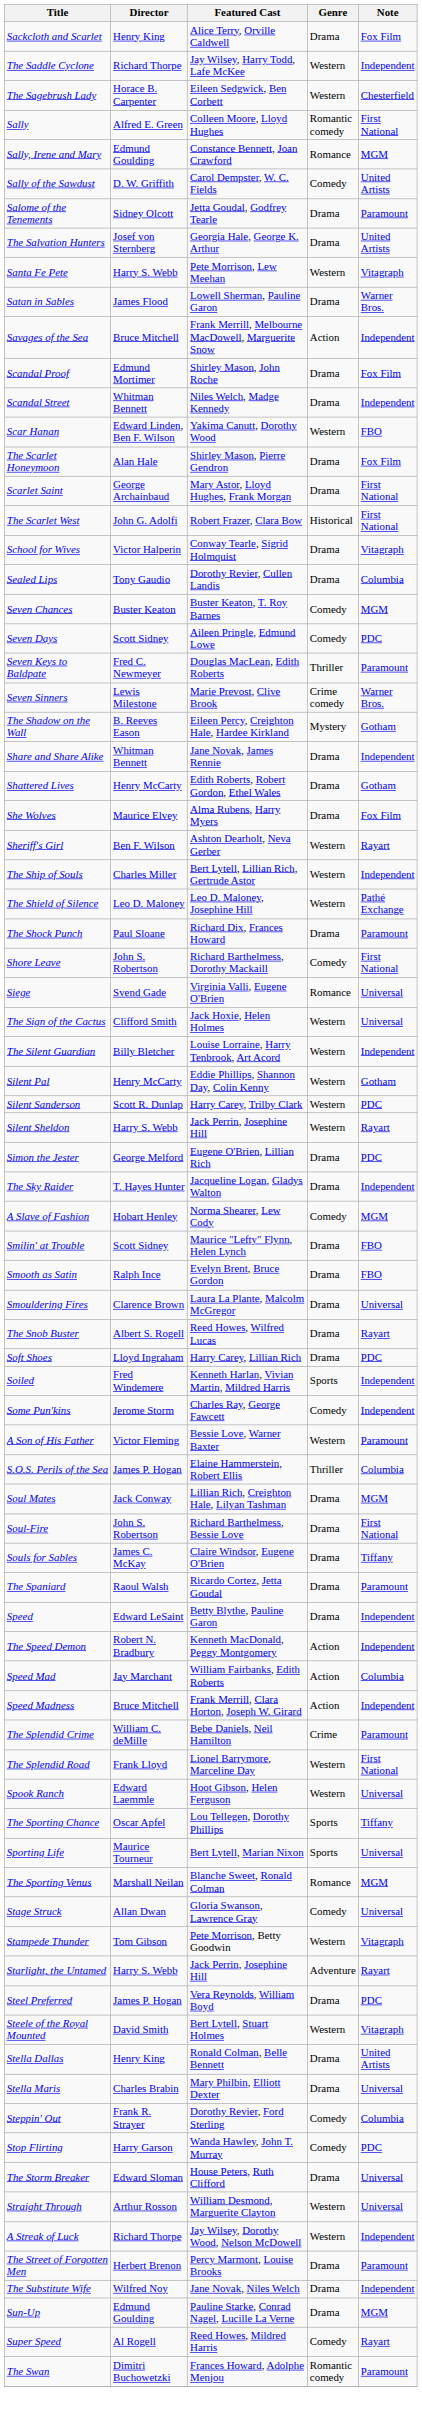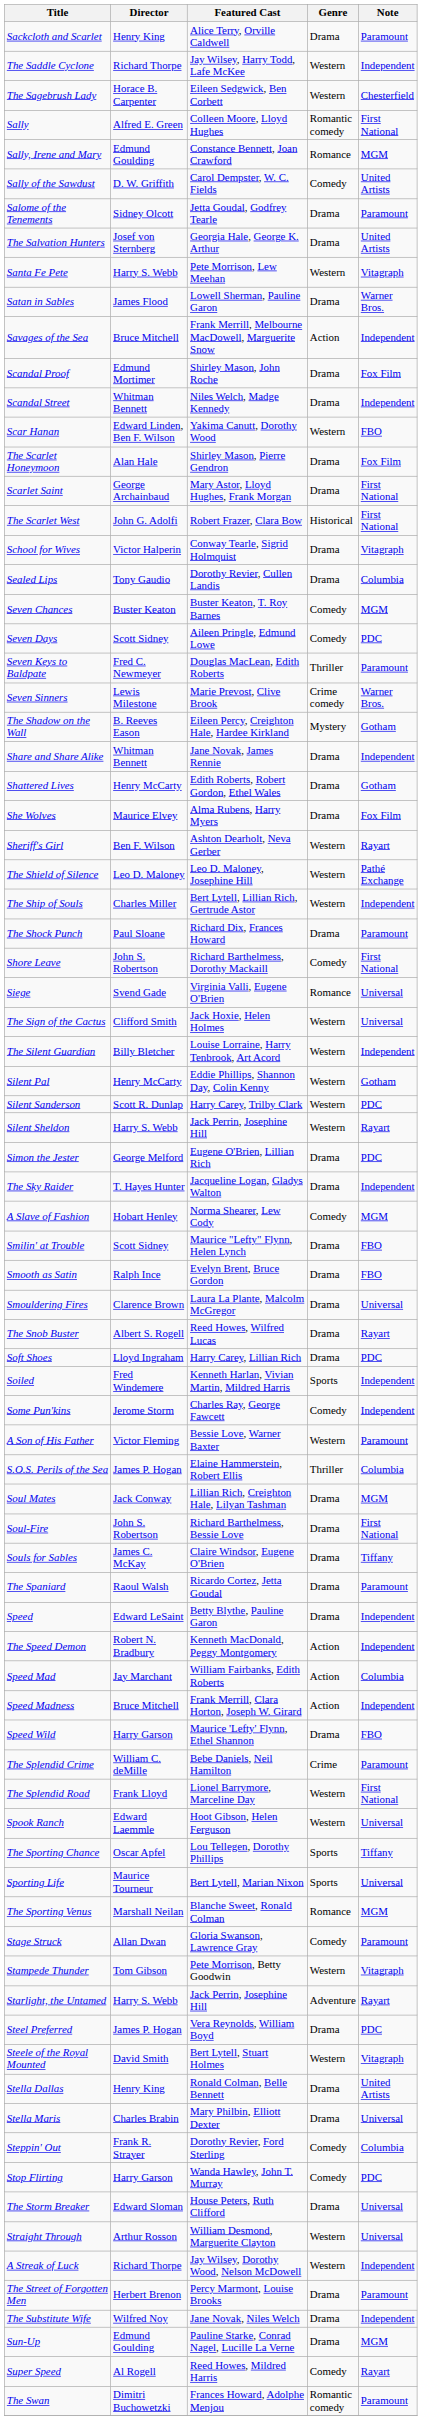 <table class="wikitable">
 <tr>
 <th style="width:30%;">Title</th>
 <th style="width:20%;">Director</th>
 <th style="width:34%;">Featured Cast</th>
 <th style="width:10%;">Genre</th>
 <th style="width:10%;">Note</th>
 </tr>
 <tr>
 <td><em><a href='#'>Sackcloth and Scarlet</a></em></td>
 <td><a href='#'>Henry King</a></td>
 <td><a href='#'>Alice Terry</a>, <a href='#'>Orville Caldwell</a></td>
 <td>Drama</td>
-<td><a href='#'>Fox Film</a></td>
+<td><a href='#'>Paramount</a></td>
 </tr>
 <tr>
 <td><em><a href='#'>The Saddle Cyclone</a></em></td>
 <td><a href='#'>Richard Thorpe</a></td>
 <td><a href='#'>Jay Wilsey</a>, <a href='#'>Harry Todd</a>, <a href='#'>Lafe McKee</a></td>
 <td>Western</td>
 <td><a href='#'>Independent</a></td>
 </tr>
 <tr>
 <td><em><a href='#'>The Sagebrush Lady</a></em></td>
 <td><a href='#'>Horace B. Carpenter</a></td>
 <td><a href='#'>Eileen Sedgwick</a>, <a href='#'>Ben Corbett</a></td>
 <td>Western</td>
 <td><a href='#'>Chesterfield</a></td>
 </tr>
 <tr>
 <td><em><a href='#'>Sally</a></em></td>
 <td><a href='#'>Alfred E. Green</a></td>
 <td><a href='#'>Colleen Moore</a>, <a href='#'>Lloyd Hughes</a></td>
 <td>Romantic comedy</td>
 <td><a href='#'>First National</a></td>
 </tr>
 <tr>
 <td><em><a href='#'>Sally, Irene and Mary</a></em></td>
 <td><a href='#'>Edmund Goulding</a></td>
 <td><a href='#'>Constance Bennett</a>, <a href='#'>Joan Crawford</a></td>
 <td>Romance</td>
 <td><a href='#'>MGM</a></td>
 </tr>
 <tr>
 <td><em><a href='#'>Sally of the Sawdust</a></em></td>
 <td><a href='#'>D. W. Griffith</a></td>
 <td><a href='#'>Carol Dempster</a>, <a href='#'>W. C. Fields</a></td>
 <td>Comedy</td>
 <td><a href='#'>United Artists</a></td>
 </tr>
 <tr>
 <td><em><a href='#'>Salome of the Tenements</a></em></td>
 <td><a href='#'>Sidney Olcott</a></td>
 <td><a href='#'>Jetta Goudal</a>, <a href='#'>Godfrey Tearle</a></td>
 <td>Drama</td>
 <td><a href='#'>Paramount</a></td>
 </tr>
 <tr>
 <td><em><a href='#'>The Salvation Hunters</a></em></td>
 <td><a href='#'>Josef von Sternberg</a></td>
 <td><a href='#'>Georgia Hale</a>, <a href='#'>George K. Arthur</a></td>
 <td>Drama</td>
 <td><a href='#'>United Artists</a></td>
 </tr>
 <tr>
 <td><em><a href='#'>Santa Fe Pete</a></em></td>
 <td><a href='#'>Harry S. Webb</a></td>
 <td><a href='#'>Pete Morrison</a>, <a href='#'>Lew Meehan</a></td>
 <td>Western</td>
 <td><a href='#'>Vitagraph</a></td>
 </tr>
 <tr>
 <td><em><a href='#'>Satan in Sables</a></em></td>
 <td><a href='#'>James Flood</a></td>
 <td><a href='#'>Lowell Sherman</a>, <a href='#'>Pauline Garon</a></td>
 <td>Drama</td>
 <td><a href='#'>Warner Bros.</a></td>
 </tr>
 <tr>
 <td><em><a href='#'>Savages of the Sea</a></em></td>
 <td><a href='#'>Bruce Mitchell</a></td>
 <td><a href='#'>Frank Merrill</a>, <a href='#'>Melbourne MacDowell</a>, <a href='#'>Marguerite Snow</a></td>
 <td>Action</td>
 <td><a href='#'>Independent</a></td>
 </tr>
 <tr>
 <td><em><a href='#'>Scandal Proof</a></em></td>
 <td><a href='#'>Edmund Mortimer</a></td>
 <td><a href='#'>Shirley Mason</a>, <a href='#'>John Roche</a></td>
 <td>Drama</td>
 <td><a href='#'>Fox Film</a></td>
 </tr>
 <tr>
 <td><em><a href='#'>Scandal Street</a></em></td>
 <td><a href='#'>Whitman Bennett</a></td>
 <td><a href='#'>Niles Welch</a>, <a href='#'>Madge Kennedy</a></td>
 <td>Drama</td>
 <td><a href='#'>Independent</a></td>
 </tr>
 <tr>
 <td><em><a href='#'>Scar Hanan</a></em></td>
 <td><a href='#'>Edward Linden</a>, <a href='#'>Ben F. Wilson</a></td>
 <td><a href='#'>Yakima Canutt</a>, <a href='#'>Dorothy Wood</a></td>
 <td>Western</td>
 <td><a href='#'>FBO</a></td>
 </tr>
 <tr>
 <td><em><a href='#'>The Scarlet Honeymoon</a></em></td>
 <td><a href='#'>Alan Hale</a></td>
 <td><a href='#'>Shirley Mason</a>, <a href='#'>Pierre Gendron</a></td>
 <td>Drama</td>
 <td><a href='#'>Fox Film</a></td>
 </tr>
 <tr>
 <td><em><a href='#'>Scarlet Saint</a></em></td>
 <td><a href='#'>George Archainbaud</a></td>
 <td><a href='#'>Mary Astor</a>, <a href='#'>Lloyd Hughes</a>, <a href='#'>Frank Morgan</a></td>
 <td>Drama</td>
 <td><a href='#'>First National</a></td>
 </tr>
 <tr>
 <td><em><a href='#'>The Scarlet West</a></em></td>
 <td><a href='#'>John G. Adolfi</a></td>
 <td><a href='#'>Robert Frazer</a>, <a href='#'>Clara Bow</a></td>
 <td>Historical</td>
 <td><a href='#'>First National</a></td>
 </tr>
 <tr>
 <td><em><a href='#'>School for Wives</a></em></td>
 <td><a href='#'>Victor Halperin</a></td>
 <td><a href='#'>Conway Tearle</a>, <a href='#'>Sigrid Holmquist</a></td>
 <td>Drama</td>
 <td><a href='#'>Vitagraph</a></td>
 </tr>
 <tr>
 <td><em><a href='#'>Sealed Lips</a></em></td>
 <td><a href='#'>Tony Gaudio</a></td>
 <td><a href='#'>Dorothy Revier</a>, <a href='#'>Cullen Landis</a></td>
 <td>Drama</td>
 <td><a href='#'>Columbia</a></td>
 </tr>
 <tr>
 <td><em><a href='#'>Seven Chances</a></em></td>
 <td><a href='#'>Buster Keaton</a></td>
 <td><a href='#'>Buster Keaton</a>, <a href='#'>T. Roy Barnes</a></td>
 <td>Comedy</td>
 <td><a href='#'>MGM</a></td>
 </tr>
 <tr>
 <td><em><a href='#'>Seven Days</a></em></td>
 <td><a href='#'>Scott Sidney</a></td>
 <td><a href='#'>Aileen Pringle</a>, <a href='#'>Edmund Lowe</a></td>
 <td>Comedy</td>
 <td><a href='#'>PDC</a></td>
 </tr>
 <tr>
 <td><em><a href='#'>Seven Keys to Baldpate</a></em></td>
 <td><a href='#'>Fred C. Newmeyer</a></td>
 <td><a href='#'>Douglas MacLean</a>, <a href='#'>Edith Roberts</a></td>
 <td>Thriller</td>
 <td><a href='#'>Paramount</a></td>
 </tr>
 <tr>
 <td><em><a href='#'>Seven Sinners</a></em></td>
 <td><a href='#'>Lewis Milestone</a></td>
 <td><a href='#'>Marie Prevost</a>, <a href='#'>Clive Brook</a></td>
 <td>Crime comedy</td>
 <td><a href='#'>Warner Bros.</a></td>
 </tr>
 <tr>
 <td><em><a href='#'>The Shadow on the Wall</a></em></td>
 <td><a href='#'>B. Reeves Eason</a></td>
 <td><a href='#'>Eileen Percy</a>, <a href='#'>Creighton Hale</a>, <a href='#'>Hardee Kirkland</a></td>
 <td>Mystery</td>
 <td><a href='#'>Gotham</a></td>
 </tr>
 <tr>
 <td><em><a href='#'>Share and Share Alike</a></em></td>
 <td><a href='#'>Whitman Bennett</a></td>
 <td><a href='#'>Jane Novak</a>, <a href='#'>James Rennie</a></td>
 <td>Drama</td>
 <td><a href='#'>Independent</a></td>
 </tr>
 <tr>
 <td><em><a href='#'>Shattered Lives</a></em></td>
 <td><a href='#'>Henry McCarty</a></td>
 <td><a href='#'>Edith Roberts</a>, <a href='#'>Robert Gordon</a>, <a href='#'>Ethel Wales</a></td>
 <td>Drama</td>
 <td><a href='#'>Gotham</a></td>
 </tr>
 <tr>
 <td><em><a href='#'>She Wolves</a></em></td>
 <td><a href='#'>Maurice Elvey</a></td>
 <td><a href='#'>Alma Rubens</a>, <a href='#'>Harry Myers</a></td>
 <td>Drama</td>
 <td><a href='#'>Fox Film</a></td>
 </tr>
 <tr>
 <td><em><a href='#'>Sheriff's Girl</a></em></td>
 <td><a href='#'>Ben F. Wilson</a></td>
 <td><a href='#'>Ashton Dearholt</a>, <a href='#'>Neva Gerber</a></td>
 <td>Western</td>
 <td><a href='#'>Rayart</a></td>
 </tr>
 <tr>
+<td><em><a href='#'>The Shield of Silence</a></em></td>
+<td><a href='#'>Leo D. Maloney</a></td>
+<td><a href='#'>Leo D. Maloney</a>, <a href='#'>Josephine Hill</a></td>
+<td>Western</td>
+<td><a href='#'>Pathé Exchange</a></td>
+</tr>
+<tr>
 <td><em><a href='#'>The Ship of Souls</a></em></td>
 <td><a href='#'>Charles Miller</a></td>
 <td><a href='#'>Bert Lytell</a>, <a href='#'>Lillian Rich</a>, <a href='#'>Gertrude Astor</a></td>
 <td>Western</td>
 <td><a href='#'>Independent</a></td>
-</tr>
-<tr>
-<td><em><a href='#'>The Shield of Silence</a></em></td>
-<td><a href='#'>Leo D. Maloney</a></td>
-<td><a href='#'>Leo D. Maloney</a>, <a href='#'>Josephine Hill</a></td>
-<td>Western</td>
-<td><a href='#'>Pathé Exchange</a></td>
 </tr>
 <tr>
 <td><em><a href='#'>The Shock Punch</a></em></td>
 <td><a href='#'>Paul Sloane</a></td>
 <td><a href='#'>Richard Dix</a>, <a href='#'>Frances Howard</a></td>
 <td>Drama</td>
 <td><a href='#'>Paramount</a></td>
 </tr>
 <tr>
 <td><em><a href='#'>Shore Leave</a></em></td>
 <td><a href='#'>John S. Robertson</a></td>
 <td><a href='#'>Richard Barthelmess</a>, <a href='#'>Dorothy Mackaill</a></td>
 <td>Comedy</td>
 <td><a href='#'>First National</a></td>
 </tr>
 <tr>
 <td><em><a href='#'>Siege</a></em></td>
 <td><a href='#'>Svend Gade</a></td>
 <td><a href='#'>Virginia Valli</a>, <a href='#'>Eugene O'Brien</a></td>
 <td>Romance</td>
 <td><a href='#'>Universal</a></td>
 </tr>
 <tr>
 <td><em><a href='#'>The Sign of the Cactus</a></em></td>
 <td><a href='#'>Clifford Smith</a></td>
 <td><a href='#'>Jack Hoxie</a>, <a href='#'>Helen Holmes</a></td>
 <td>Western</td>
 <td><a href='#'>Universal</a></td>
 </tr>
 <tr>
 <td><em><a href='#'>The Silent Guardian</a></em></td>
 <td><a href='#'>Billy Bletcher</a></td>
 <td><a href='#'>Louise Lorraine</a>, <a href='#'>Harry Tenbrook</a>, <a href='#'>Art Acord</a></td>
 <td>Western</td>
 <td><a href='#'>Independent</a></td>
 </tr>
 <tr>
 <td><em><a href='#'>Silent Pal</a></em></td>
 <td><a href='#'>Henry McCarty</a></td>
 <td><a href='#'>Eddie Phillips</a>, <a href='#'>Shannon Day</a>, <a href='#'>Colin Kenny</a></td>
 <td>Western</td>
 <td><a href='#'>Gotham</a></td>
 </tr>
 <tr>
 <td><em><a href='#'>Silent Sanderson</a></em></td>
 <td><a href='#'>Scott R. Dunlap</a></td>
 <td><a href='#'>Harry Carey</a>, <a href='#'>Trilby Clark</a></td>
 <td>Western</td>
 <td><a href='#'>PDC</a></td>
 </tr>
 <tr>
 <td><em><a href='#'>Silent Sheldon</a></em></td>
 <td><a href='#'>Harry S. Webb</a></td>
 <td><a href='#'>Jack Perrin</a>, <a href='#'>Josephine Hill</a></td>
 <td>Western</td>
 <td><a href='#'>Rayart</a></td>
 </tr>
 <tr>
 <td><em><a href='#'>Simon the Jester</a></em></td>
 <td><a href='#'>George Melford</a></td>
 <td><a href='#'>Eugene O'Brien</a>, <a href='#'>Lillian Rich</a></td>
 <td>Drama</td>
 <td><a href='#'>PDC</a></td>
 </tr>
 <tr>
 <td><em><a href='#'>The Sky Raider</a></em></td>
 <td><a href='#'>T. Hayes Hunter</a></td>
 <td><a href='#'>Jacqueline Logan</a>, <a href='#'>Gladys Walton</a></td>
 <td>Drama</td>
 <td><a href='#'>Independent</a></td>
 </tr>
 <tr>
 <td><em><a href='#'>A Slave of Fashion</a></em></td>
 <td><a href='#'>Hobart Henley</a></td>
 <td><a href='#'>Norma Shearer</a>, <a href='#'>Lew Cody</a></td>
 <td>Comedy</td>
 <td><a href='#'>MGM</a></td>
 </tr>
 <tr>
 <td><em><a href='#'>Smilin' at Trouble</a></em></td>
 <td><a href='#'>Scott Sidney</a></td>
 <td><a href='#'>Maurice "Lefty" Flynn</a>, <a href='#'>Helen Lynch</a></td>
 <td>Drama</td>
 <td><a href='#'>FBO</a></td>
 </tr>
 <tr>
 <td><em><a href='#'>Smooth as Satin</a></em></td>
 <td><a href='#'>Ralph Ince</a></td>
 <td><a href='#'>Evelyn Brent</a>, <a href='#'>Bruce Gordon</a></td>
 <td>Drama</td>
 <td><a href='#'>FBO</a></td>
 </tr>
 <tr>
 <td><em><a href='#'>Smouldering Fires</a></em></td>
 <td><a href='#'>Clarence Brown</a></td>
 <td><a href='#'>Laura La Plante</a>, <a href='#'>Malcolm McGregor</a></td>
 <td>Drama</td>
 <td><a href='#'>Universal</a></td>
 </tr>
 <tr>
 <td><em><a href='#'>The Snob Buster</a></em></td>
 <td><a href='#'>Albert S. Rogell</a></td>
 <td><a href='#'>Reed Howes</a>, <a href='#'>Wilfred Lucas</a></td>
 <td>Drama</td>
 <td><a href='#'>Rayart</a></td>
 </tr>
 <tr>
 <td><em><a href='#'>Soft Shoes</a></em></td>
 <td><a href='#'>Lloyd Ingraham</a></td>
 <td><a href='#'>Harry Carey</a>, <a href='#'>Lillian Rich</a></td>
 <td>Drama</td>
 <td><a href='#'>PDC</a></td>
 </tr>
 <tr>
 <td><em><a href='#'>Soiled</a></em></td>
 <td><a href='#'>Fred Windemere</a></td>
 <td><a href='#'>Kenneth Harlan</a>, <a href='#'>Vivian Martin</a>, <a href='#'>Mildred Harris</a></td>
 <td>Sports</td>
 <td><a href='#'>Independent</a></td>
 </tr>
 <tr>
 <td><em><a href='#'>Some Pun'kins</a></em></td>
 <td><a href='#'>Jerome Storm</a></td>
 <td><a href='#'>Charles Ray</a>, <a href='#'>George Fawcett</a></td>
 <td>Comedy</td>
 <td><a href='#'>Independent</a></td>
 </tr>
 <tr>
 <td><em><a href='#'>A Son of His Father</a></em></td>
 <td><a href='#'>Victor Fleming</a></td>
 <td><a href='#'>Bessie Love</a>, <a href='#'>Warner Baxter</a></td>
 <td>Western</td>
 <td><a href='#'>Paramount</a></td>
 </tr>
 <tr>
 <td><em><a href='#'>S.O.S. Perils of the Sea</a></em></td>
 <td><a href='#'>James P. Hogan</a></td>
 <td><a href='#'>Elaine Hammerstein</a>, <a href='#'>Robert Ellis</a></td>
 <td>Thriller</td>
 <td><a href='#'>Columbia</a></td>
 </tr>
 <tr>
 <td><em><a href='#'>Soul Mates</a></em></td>
 <td><a href='#'>Jack Conway</a></td>
 <td><a href='#'>Lillian Rich</a>, <a href='#'>Creighton Hale</a>, <a href='#'>Lilyan Tashman</a></td>
 <td>Drama</td>
 <td><a href='#'>MGM</a></td>
 </tr>
 <tr>
 <td><em><a href='#'>Soul-Fire</a></em></td>
 <td><a href='#'>John S. Robertson</a></td>
 <td><a href='#'>Richard Barthelmess</a>, <a href='#'>Bessie Love</a></td>
 <td>Drama</td>
 <td><a href='#'>First National</a></td>
 </tr>
 <tr>
 <td><em><a href='#'>Souls for Sables</a></em></td>
 <td><a href='#'>James C. McKay</a></td>
 <td><a href='#'>Claire Windsor</a>, <a href='#'>Eugene O'Brien</a></td>
 <td>Drama</td>
 <td><a href='#'>Tiffany</a></td>
 </tr>
 <tr>
 <td><em><a href='#'>The Spaniard</a></em></td>
 <td><a href='#'>Raoul Walsh</a></td>
 <td><a href='#'>Ricardo Cortez</a>, <a href='#'>Jetta Goudal</a></td>
 <td>Drama</td>
 <td><a href='#'>Paramount</a></td>
 </tr>
 <tr>
 <td><em><a href='#'>Speed</a></em></td>
 <td><a href='#'>Edward LeSaint</a></td>
 <td><a href='#'>Betty Blythe</a>, <a href='#'>Pauline Garon</a></td>
 <td>Drama</td>
 <td><a href='#'>Independent</a></td>
 </tr>
 <tr>
 <td><em><a href='#'>The Speed Demon</a></em></td>
 <td><a href='#'>Robert N. Bradbury</a></td>
 <td><a href='#'>Kenneth MacDonald</a>, <a href='#'>Peggy Montgomery</a></td>
 <td>Action</td>
 <td><a href='#'>Independent</a></td>
 </tr>
 <tr>
 <td><em><a href='#'>Speed Mad</a></em></td>
 <td><a href='#'>Jay Marchant</a></td>
 <td><a href='#'>William Fairbanks</a>, <a href='#'>Edith Roberts</a></td>
 <td>Action</td>
 <td><a href='#'>Columbia</a></td>
 </tr>
 <tr>
 <td><em><a href='#'>Speed Madness</a></em></td>
 <td><a href='#'>Bruce Mitchell</a></td>
 <td><a href='#'>Frank Merrill</a>, <a href='#'>Clara Horton</a>, <a href='#'>Joseph W. Girard</a></td>
 <td>Action</td>
 <td><a href='#'>Independent</a></td>
 </tr>
 <tr>
+<td><em><a href='#'>Speed Wild</a></em></td>
+<td><a href='#'>Harry Garson</a></td>
+<td><a href='#'>Maurice 'Lefty' Flynn</a>, <a href='#'>Ethel Shannon</a></td>
+<td>Drama</td>
+<td><a href='#'>FBO</a></td>
+</tr>
+<tr>
 <td><em><a href='#'>The Splendid Crime</a></em></td>
 <td><a href='#'>William C. deMille</a></td>
 <td><a href='#'>Bebe Daniels</a>, <a href='#'>Neil Hamilton</a></td>
 <td>Crime</td>
 <td><a href='#'>Paramount</a></td>
 </tr>
 <tr>
 <td><em><a href='#'>The Splendid Road</a></em></td>
 <td><a href='#'>Frank Lloyd</a></td>
 <td><a href='#'>Lionel Barrymore</a>, <a href='#'>Marceline Day</a></td>
 <td>Western</td>
 <td><a href='#'>First National</a></td>
 </tr>
 <tr>
 <td><em><a href='#'>Spook Ranch</a></em></td>
 <td><a href='#'>Edward Laemmle</a></td>
 <td><a href='#'>Hoot Gibson</a>, <a href='#'>Helen Ferguson</a></td>
 <td>Western</td>
 <td><a href='#'>Universal</a></td>
 </tr>
 <tr>
 <td><em><a href='#'>The Sporting Chance</a></em></td>
 <td><a href='#'>Oscar Apfel</a></td>
 <td><a href='#'>Lou Tellegen</a>, <a href='#'>Dorothy Phillips</a></td>
 <td>Sports</td>
 <td><a href='#'>Tiffany</a></td>
 </tr>
 <tr>
 <td><em><a href='#'>Sporting Life</a></em></td>
 <td><a href='#'>Maurice Tourneur</a></td>
 <td><a href='#'>Bert Lytell</a>, <a href='#'>Marian Nixon</a></td>
 <td>Sports</td>
 <td><a href='#'>Universal</a></td>
 </tr>
 <tr>
 <td><em><a href='#'>The Sporting Venus</a></em></td>
 <td><a href='#'>Marshall Neilan</a></td>
 <td><a href='#'>Blanche Sweet</a>, <a href='#'>Ronald Colman</a></td>
 <td>Romance</td>
 <td><a href='#'>MGM</a></td>
 </tr>
 <tr>
 <td><em><a href='#'>Stage Struck</a></em></td>
 <td><a href='#'>Allan Dwan</a></td>
 <td><a href='#'>Gloria Swanson</a>, <a href='#'>Lawrence Gray</a></td>
 <td>Comedy</td>
-<td><a href='#'>Universal</a></td>
+<td><a href='#'>Paramount</a></td>
 </tr>
 <tr>
 <td><em><a href='#'>Stampede Thunder</a></em></td>
 <td><a href='#'>Tom Gibson</a></td>
 <td><a href='#'>Pete Morrison</a>, Betty Goodwin</td>
 <td>Western</td>
 <td><a href='#'>Vitagraph</a></td>
 </tr>
 <tr>
 <td><em><a href='#'>Starlight, the Untamed</a></em></td>
 <td><a href='#'>Harry S. Webb</a></td>
 <td><a href='#'>Jack Perrin</a>, <a href='#'>Josephine Hill</a></td>
 <td>Adventure</td>
 <td><a href='#'>Rayart</a></td>
 </tr>
 <tr>
 <td><em><a href='#'>Steel Preferred</a></em></td>
 <td><a href='#'>James P. Hogan</a></td>
 <td><a href='#'>Vera Reynolds</a>, <a href='#'>William Boyd</a></td>
 <td>Drama</td>
 <td><a href='#'>PDC</a></td>
 </tr>
 <tr>
 <td><em><a href='#'>Steele of the Royal Mounted</a></em></td>
 <td><a href='#'>David Smith</a></td>
 <td><a href='#'>Bert Lytell</a>, <a href='#'>Stuart Holmes</a></td>
 <td>Western</td>
 <td><a href='#'>Vitagraph</a></td>
 </tr>
 <tr>
 <td><em><a href='#'>Stella Dallas</a></em></td>
 <td><a href='#'>Henry King</a></td>
 <td><a href='#'>Ronald Colman</a>, <a href='#'>Belle Bennett</a></td>
 <td>Drama</td>
 <td><a href='#'>United Artists</a></td>
 </tr>
 <tr>
 <td><em><a href='#'>Stella Maris</a></em></td>
 <td><a href='#'>Charles Brabin</a></td>
 <td><a href='#'>Mary Philbin</a>, <a href='#'>Elliott Dexter</a></td>
 <td>Drama</td>
 <td><a href='#'>Universal</a></td>
 </tr>
 <tr>
 <td><em><a href='#'>Steppin' Out</a></em></td>
 <td><a href='#'>Frank R. Strayer</a></td>
 <td><a href='#'>Dorothy Revier</a>, <a href='#'>Ford Sterling</a></td>
 <td>Comedy</td>
 <td><a href='#'>Columbia</a></td>
 </tr>
 <tr>
 <td><em><a href='#'>Stop Flirting</a></em></td>
 <td><a href='#'>Harry Garson</a></td>
 <td><a href='#'>Wanda Hawley</a>, <a href='#'>John T. Murray</a></td>
 <td>Comedy</td>
 <td><a href='#'>PDC</a></td>
 </tr>
 <tr>
 <td><em><a href='#'>The Storm Breaker</a></em></td>
 <td><a href='#'>Edward Sloman</a></td>
 <td><a href='#'>House Peters</a>, <a href='#'>Ruth Clifford</a></td>
 <td>Drama</td>
 <td><a href='#'>Universal</a></td>
 </tr>
 <tr>
 <td><em><a href='#'>Straight Through</a></em></td>
 <td><a href='#'>Arthur Rosson</a></td>
 <td><a href='#'>William Desmond</a>, <a href='#'>Marguerite Clayton</a></td>
 <td>Western</td>
 <td><a href='#'>Universal</a></td>
 </tr>
 <tr>
 <td><em><a href='#'>A Streak of Luck</a></em></td>
 <td><a href='#'>Richard Thorpe</a></td>
 <td><a href='#'>Jay Wilsey</a>, <a href='#'>Dorothy Wood</a>, <a href='#'>Nelson McDowell</a></td>
 <td>Western</td>
 <td><a href='#'>Independent</a></td>
 </tr>
 <tr>
 <td><em><a href='#'>The Street of Forgotten Men</a></em></td>
 <td><a href='#'>Herbert Brenon</a></td>
 <td><a href='#'>Percy Marmont</a>, <a href='#'>Louise Brooks</a></td>
 <td>Drama</td>
 <td><a href='#'>Paramount</a></td>
 </tr>
 <tr>
 <td><em><a href='#'>The Substitute Wife</a></em></td>
 <td><a href='#'>Wilfred Noy</a></td>
 <td><a href='#'>Jane Novak</a>, <a href='#'>Niles Welch</a></td>
 <td>Drama</td>
 <td><a href='#'>Independent</a></td>
 </tr>
 <tr>
 <td><em><a href='#'>Sun-Up</a></em></td>
 <td><a href='#'>Edmund Goulding</a></td>
 <td><a href='#'>Pauline Starke</a>, <a href='#'>Conrad Nagel</a>, <a href='#'>Lucille La Verne</a></td>
 <td>Drama</td>
 <td><a href='#'>MGM</a></td>
 </tr>
 <tr>
 <td><em><a href='#'>Super Speed</a></em></td>
 <td><a href='#'>Al Rogell</a></td>
 <td><a href='#'>Reed Howes</a>, <a href='#'>Mildred Harris</a></td>
 <td>Comedy</td>
 <td><a href='#'>Rayart</a></td>
 </tr>
 <tr>
 <td><em><a href='#'>The Swan</a></em></td>
 <td><a href='#'>Dimitri Buchowetzki</a></td>
 <td><a href='#'>Frances Howard</a>, <a href='#'>Adolphe Menjou</a></td>
 <td>Romantic comedy</td>
 <td><a href='#'>Paramount</a></td>
 </tr>
 <tr>
 </tr>
 </table>
